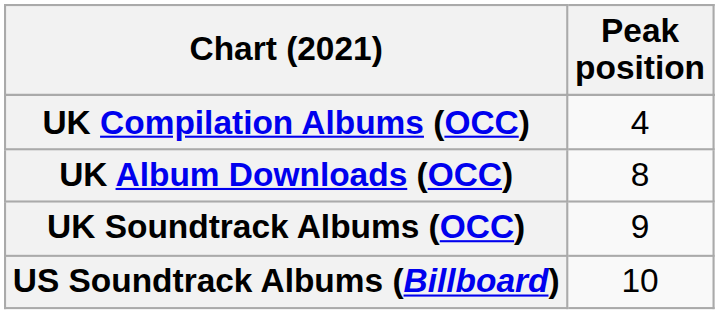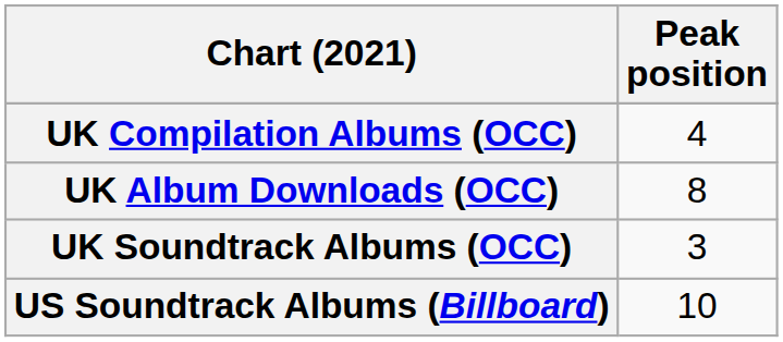 <table class="wikitable sortable plainrowheaders" style="text-align:center">
 <tr>
 <th scope="col">Chart (2021)</th>
 <th scope="col">Peak<br>position</th>
 </tr>
 <tr>
 </tr>
 <tr>
 </tr>
 <tr>
 <th scope="row">UK <a href='#'>Compilation Albums</a> (<a href='#'>OCC</a>)</th>
 <td>4</td>
 </tr>
 <tr>
 <th scope="row">UK <a href='#'>Album Downloads</a> (<a href='#'>OCC</a>)</th>
 <td>8</td>
 </tr>
 <tr>
 <th scope="row">UK Soundtrack Albums (<a href='#'>OCC</a>)</th>
-<td>9</td>
+<td>3</td>
 </tr>
 <tr>
 <th scope="row">US Soundtrack Albums (<em><a href='#'>Billboard</a></em>)</th>
 <td>10</td>
 </tr>
 </table>
